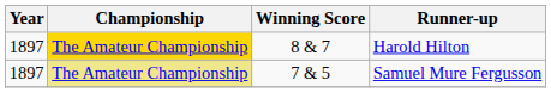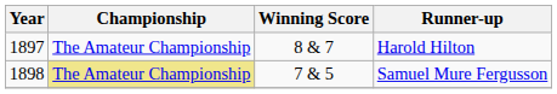 <table class="wikitable">
 <tr>
 <th>Year</th>
 <th>Championship</th>
 <th>Winning Score</th>
 <th>Runner-up</th>
 </tr>
 <tr>
 <td>1897</td>
-<td style="background: gold;"><a href='#'>The Amateur Championship</a></td>
+<td><a href='#'>The Amateur Championship</a></td>
 <td align=center>8 & 7</td>
 <td> <a href='#'>Harold Hilton</a></td>
 </tr>
 <tr>
-<td>1897</td>
+<td>1898</td>
 <td style="background: khaki;"><a href='#'>The Amateur Championship</a></td>
 <td align=center>7 & 5</td>
 <td> <a href='#'>Samuel Mure Fergusson</a></td>
 </tr>
 <tr>
 </tr>
 </table>
